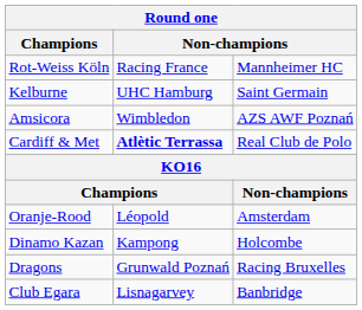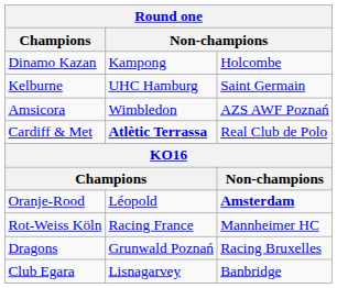 <table class=wikitable>
 <tr>
 <th colspan=3><a href='#'>Round one</a></th>
 </tr>
 <tr>
 <th>Champions</th>
 <th colspan=2>Non-champions</th>
 </tr>
 <tr>
-<td> <a href='#'>Rot-Weiss Köln</a></td>
-<td> <a href='#'>Racing France</a></td>
-<td> <a href='#'>Mannheimer HC</a></td>
+<td> <a href='#'>Dinamo Kazan</a></td>
+<td> <a href='#'>Kampong</a></td>
+<td> <a href='#'>Holcombe</a></td>
 </tr>
 <tr>
 <td> <a href='#'>Kelburne</a></td>
 <td> <a href='#'>UHC Hamburg</a></td>
 <td> <a href='#'>Saint Germain</a></td>
 </tr>
 <tr>
 <td> <a href='#'>Amsicora</a></td>
 <td> <a href='#'>Wimbledon</a></td>
 <td> <a href='#'>AZS AWF Poznań</a></td>
 </tr>
 <tr>
 <td> <a href='#'>Cardiff & Met</a></td>
 <td><strong> <a href='#'>Atlètic Terrassa</a></strong></td>
 <td> <a href='#'>Real Club de Polo</a></td>
 </tr>
 <tr>
 <th colspan=3><a href='#'>KO16</a></th>
 </tr>
 <tr>
 <th colspan=2>Champions</th>
 <th>Non-champions</th>
 </tr>
 <tr>
 <td> <a href='#'>Oranje-Rood</a></td>
 <td> <a href='#'>Léopold</a></td>
-<td> <a href='#'>Amsterdam</a></td>
+<td><strong> <a href='#'>Amsterdam</a></strong></td>
 </tr>
 <tr>
-<td> <a href='#'>Dinamo Kazan</a></td>
-<td> <a href='#'>Kampong</a></td>
-<td> <a href='#'>Holcombe</a></td>
+<td> <a href='#'>Rot-Weiss Köln</a></td>
+<td> <a href='#'>Racing France</a></td>
+<td> <a href='#'>Mannheimer HC</a></td>
 </tr>
 <tr>
 <td> <a href='#'>Dragons</a></td>
 <td> <a href='#'>Grunwald Poznań</a></td>
 <td> <a href='#'>Racing Bruxelles</a></td>
 </tr>
 <tr>
 <td> <a href='#'>Club Egara</a></td>
 <td> <a href='#'>Lisnagarvey</a></td>
 <td> <a href='#'>Banbridge</a></td>
 </tr>
 </table>
